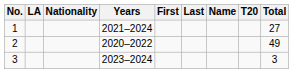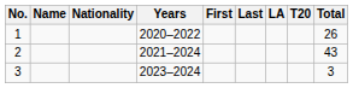 <table class="wikitable sortable" style="text-align: center;">
 <tr>
 <th>No.</th>
-<th>LA</th>
+<th>Name</th>
 <th>Nationality</th>
 <th>Years</th>
 <th>First</th>
 <th>Last</th>
-<th>Name</th>
+<th>LA</th>
 <th>T20</th>
 <th>Total</th>
 </tr>
 <tr>
 <td>1</td>
+<td align="left"></td>
 <td></td>
+<td>2020–2022</td>
+<td></td>
+<td></td>
+<td></td>
+<td></td>
+<td>26</td>
+</tr>
+<tr>
+<td>2</td>
+<td align="left"></td>
 <td></td>
 <td>2021–2024</td>
 <td></td>
 <td></td>
-<td align="left"></td>
-<td></td>
-<td>27</td>
-</tr>
-<tr>
-<td>2</td>
 <td></td>
 <td></td>
-<td>2020–2022</td>
-<td></td>
-<td></td>
-<td align="left"></td>
-<td></td>
-<td>49</td>
+<td>43</td>
 </tr>
 <tr>
 <td>3</td>
-<td></td>
+<td align="left"></td>
 <td></td>
 <td>2023–2024</td>
 <td></td>
 <td></td>
-<td align="left"></td>
+<td></td>
 <td></td>
 <td>3</td>
 </tr>
 </table>
